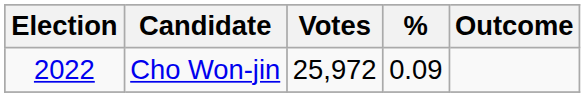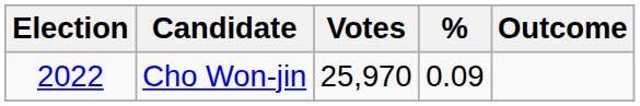 <table class="wikitable" style="text-align:center">
 <tr>
 <th>Election</th>
 <th>Candidate</th>
 <th>Votes</th>
 <th>%</th>
 <th>Outcome</th>
 </tr>
 <tr>
 <td><a href='#'>2022</a></td>
 <td><a href='#'>Cho Won-jin</a></td>
-<td>25,972</td>
+<td>25,970</td>
 <td>0.09</td>
 <td></td>
 </tr>
 </table>
